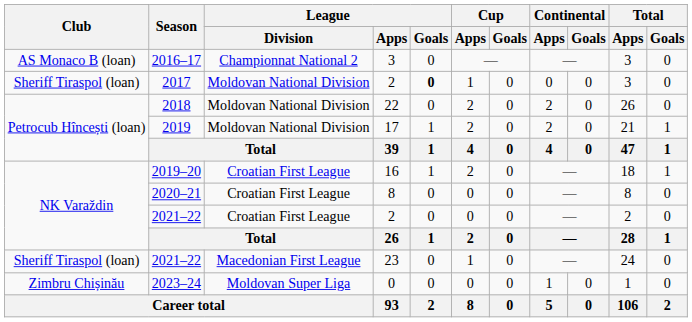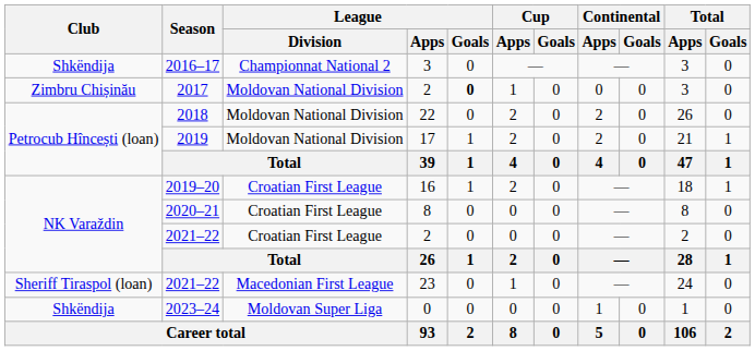 <table class="wikitable" style="text-align: center">
 <tr>
 <th rowspan="2">Club</th>
 <th rowspan="2">Season</th>
 <th colspan="3">League</th>
 <th colspan="2">Cup</th>
 <th colspan="2">Continental</th>
 <th colspan="2">Total</th>
 </tr>
 <tr>
 <th>Division</th>
 <th>Apps</th>
 <th>Goals</th>
 <th>Apps</th>
 <th>Goals</th>
 <th>Apps</th>
 <th>Goals</th>
 <th>Apps</th>
 <th>Goals</th>
 </tr>
 <tr>
-<td><a href='#'>AS Monaco B</a> (loan)</td>
+<td><a href='#'>Shkëndija</a></td>
 <td><a href='#'>2016–17</a></td>
 <td><a href='#'>Championnat National 2</a></td>
 <td>3</td>
 <td>0</td>
 <td colspan="2">—</td>
 <td colspan="2">—</td>
 <td>3</td>
 <td>0</td>
 </tr>
 <tr>
-<td><a href='#'>Sheriff Tiraspol</a> (loan)</td>
+<td><a href='#'>Zimbru Chișinău</a></td>
 <td><a href='#'>2017</a></td>
 <td><a href='#'>Moldovan National Division</a></td>
 <td>2</td>
 <td><strong>0</strong></td>
 <td>1</td>
 <td>0</td>
 <td>0</td>
 <td>0</td>
 <td>3</td>
 <td>0</td>
 </tr>
 <tr>
 <td rowspan="3"><a href='#'>Petrocub Hîncești</a> (loan)</td>
 <td><a href='#'>2018</a></td>
 <td>Moldovan National Division</td>
 <td>22</td>
 <td>0</td>
 <td>2</td>
 <td>0</td>
 <td>2</td>
 <td>0</td>
 <td>26</td>
 <td>0</td>
 </tr>
 <tr>
 <td><a href='#'>2019</a></td>
 <td>Moldovan National Division</td>
 <td>17</td>
 <td>1</td>
 <td>2</td>
 <td>0</td>
 <td>2</td>
 <td>0</td>
 <td>21</td>
 <td>1</td>
 </tr>
 <tr>
 <th colspan="2"><strong>Total</strong></th>
 <th>39</th>
 <th>1</th>
 <th>4</th>
 <th>0</th>
 <th>4</th>
 <th>0</th>
 <th>47</th>
 <th>1</th>
 </tr>
 <tr>
 <td rowspan="4"><a href='#'>NK Varaždin</a></td>
 <td><a href='#'>2019–20</a></td>
 <td><a href='#'>Croatian First League</a></td>
 <td>16</td>
 <td>1</td>
 <td>2</td>
 <td>0</td>
 <td colspan="2">—</td>
 <td>18</td>
 <td>1</td>
 </tr>
 <tr>
 <td><a href='#'>2020–21</a></td>
 <td>Croatian First League</td>
 <td>8</td>
 <td>0</td>
 <td>0</td>
 <td>0</td>
 <td colspan="2">—</td>
 <td>8</td>
 <td>0</td>
 </tr>
 <tr>
 <td><a href='#'>2021–22</a></td>
 <td>Croatian First League</td>
 <td>2</td>
 <td>0</td>
 <td>0</td>
 <td>0</td>
 <td colspan="2">—</td>
 <td>2</td>
 <td>0</td>
 </tr>
 <tr>
 <th colspan="2"><strong>Total</strong></th>
 <th>26</th>
 <th>1</th>
 <th>2</th>
 <th>0</th>
 <th colspan="2">—</th>
 <th>28</th>
 <th>1</th>
 </tr>
 <tr>
 <td><a href='#'>Sheriff Tiraspol</a> (loan)</td>
 <td><a href='#'>2021–22</a></td>
 <td><a href='#'>Macedonian First League</a></td>
 <td>23</td>
 <td>0</td>
 <td>1</td>
 <td>0</td>
 <td colspan="2">—</td>
 <td>24</td>
 <td>0</td>
 </tr>
 <tr>
-<td><a href='#'>Zimbru Chișinău</a></td>
+<td><a href='#'>Shkëndija</a></td>
 <td><a href='#'>2023–24</a></td>
 <td><a href='#'>Moldovan Super Liga</a></td>
 <td>0</td>
 <td>0</td>
 <td>0</td>
 <td>0</td>
 <td>1</td>
 <td>0</td>
 <td>1</td>
 <td>0</td>
 </tr>
 <tr>
 <th colspan="3"><strong>Career total</strong></th>
 <th>93</th>
 <th>2</th>
 <th>8</th>
 <th>0</th>
 <th>5</th>
 <th>0</th>
 <th>106</th>
 <th>2</th>
 </tr>
 </table>
